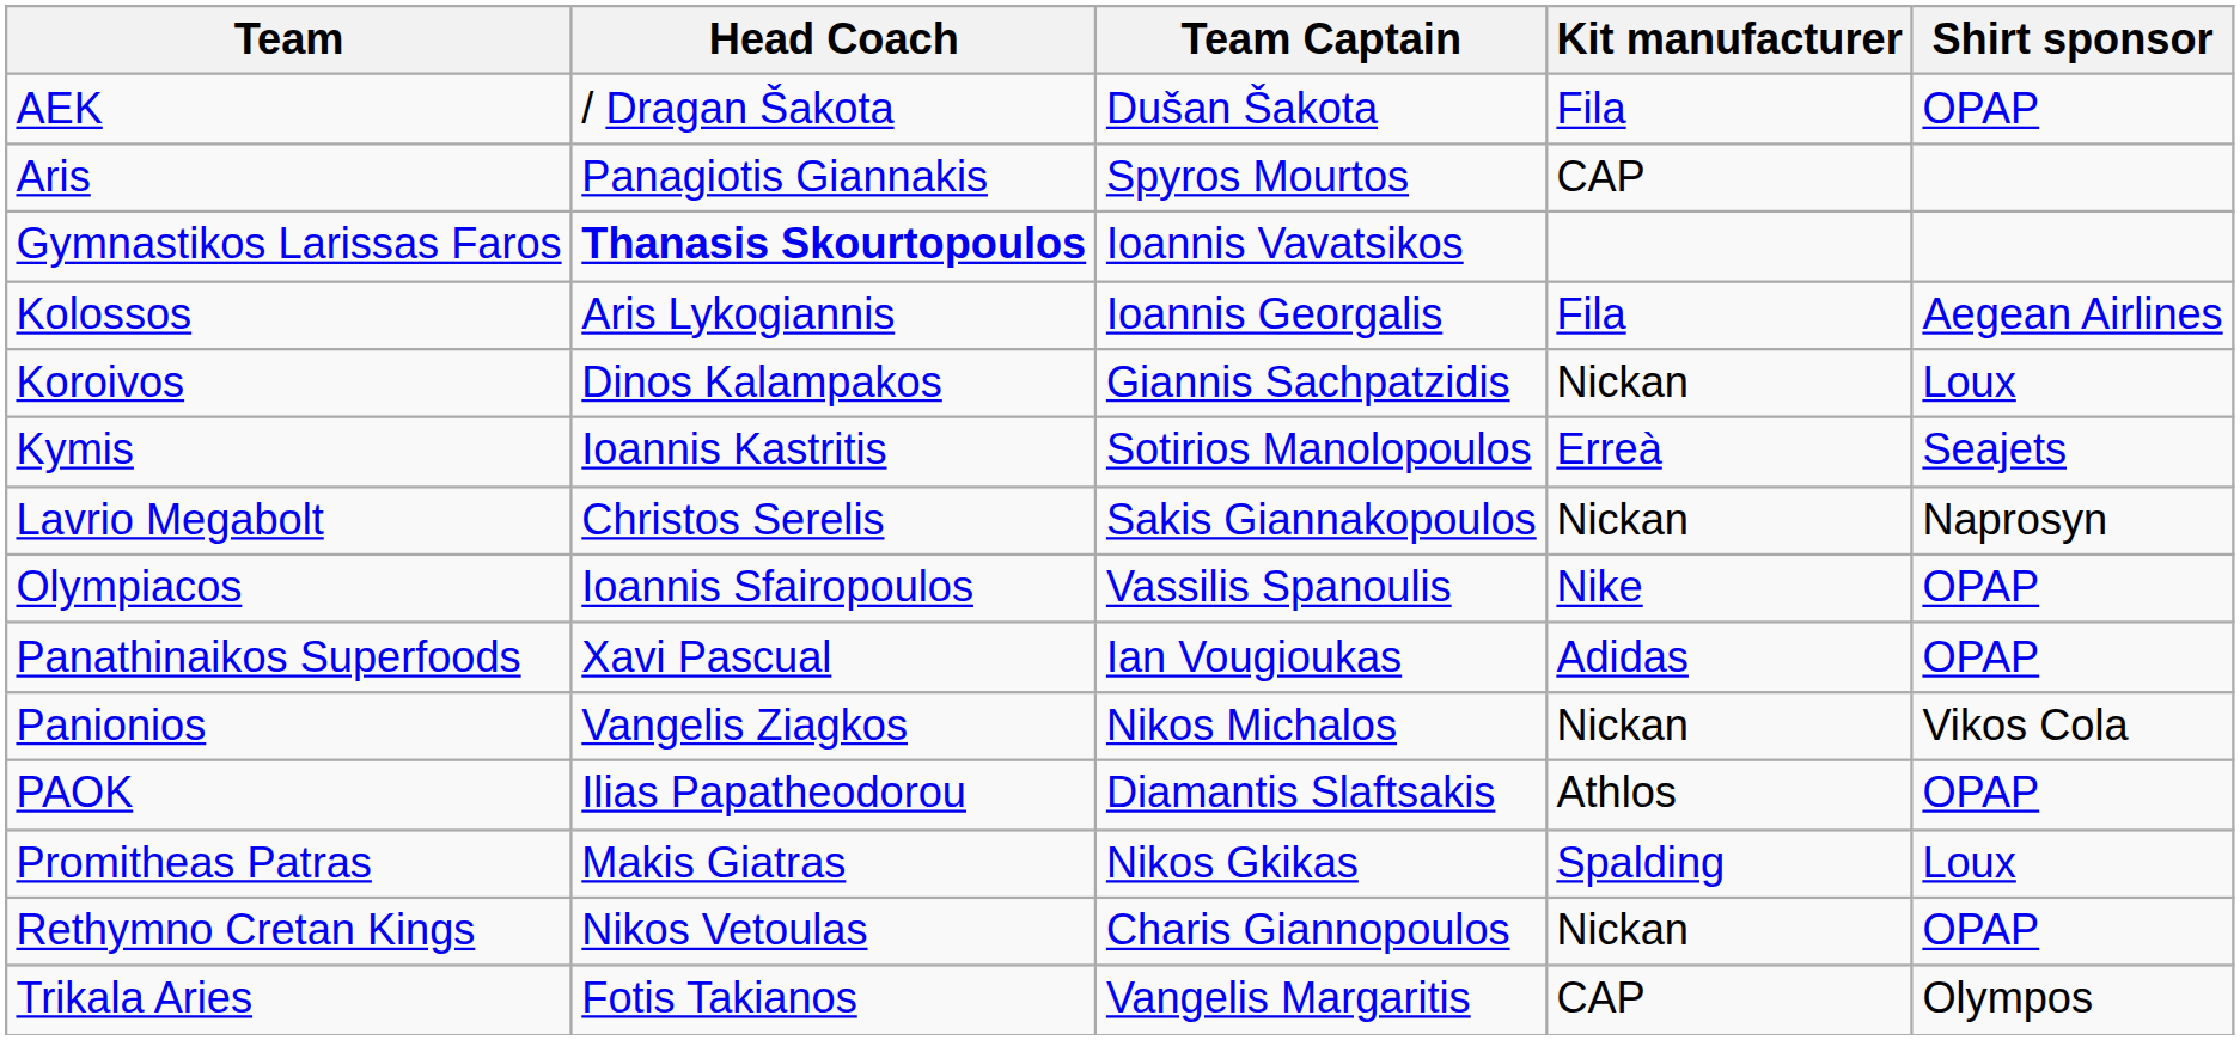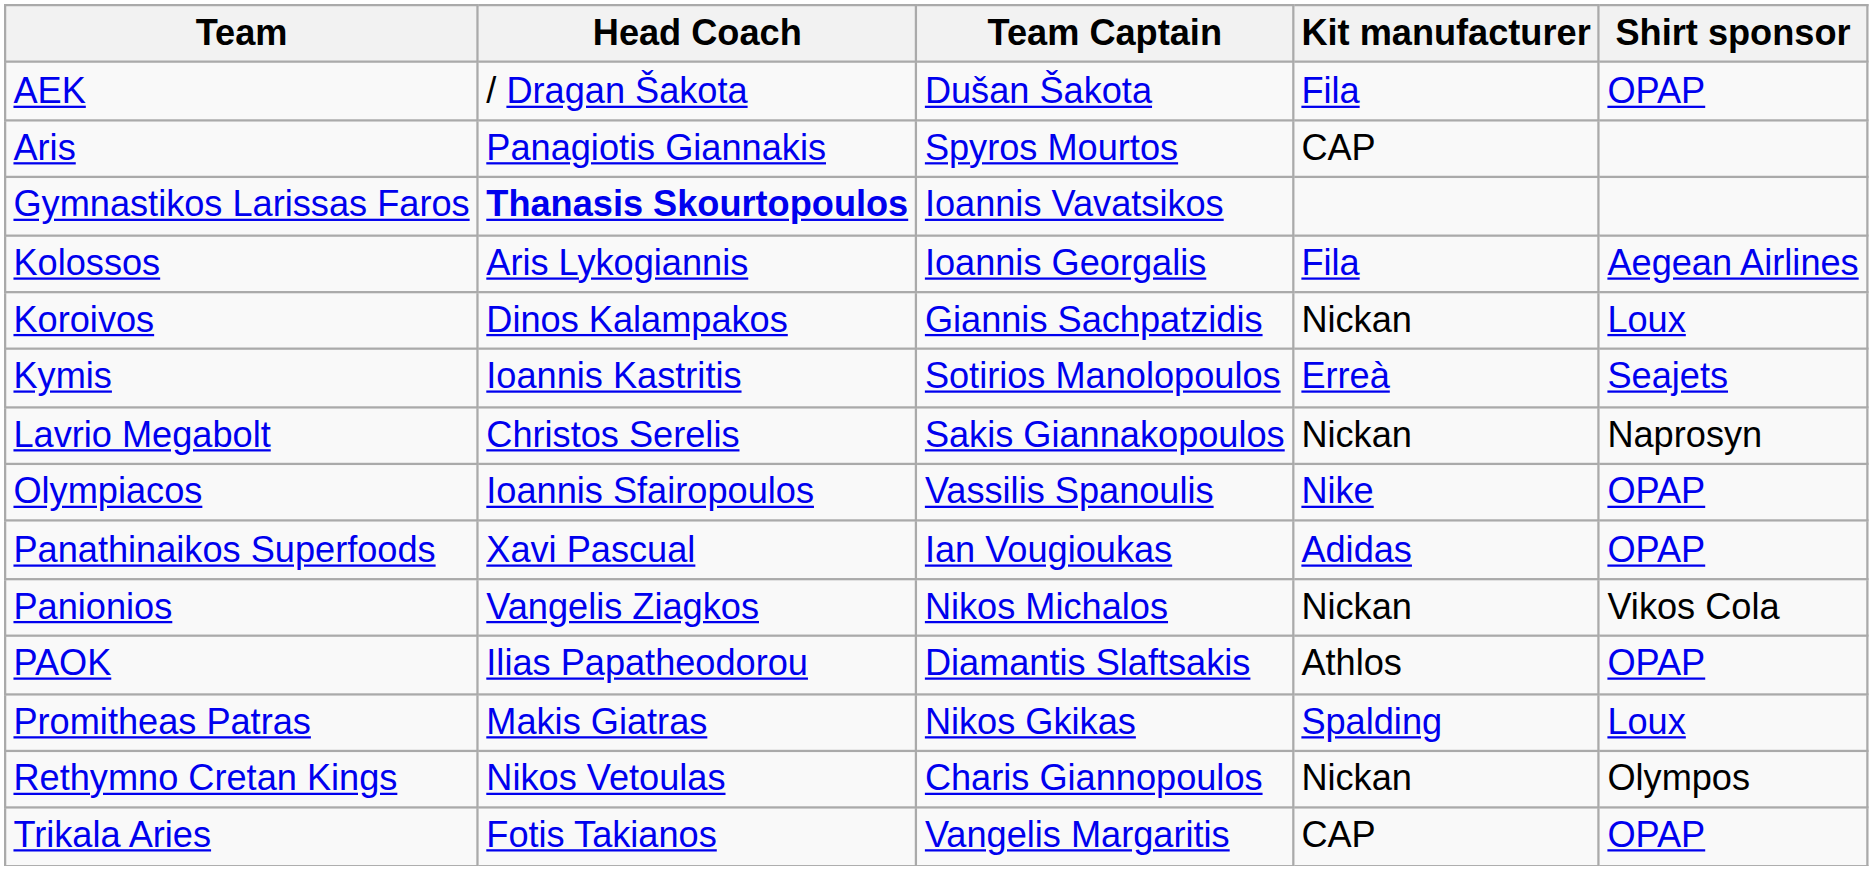 <table class="wikitable sortable" text-align: left;">
 <tr>
 <th>Team</th>
 <th>Head Coach</th>
 <th>Team Captain</th>
 <th>Kit manufacturer</th>
 <th>Shirt sponsor</th>
 </tr>
 <tr>
 <td><a href='#'>AEK</a></td>
 <td>/  <a href='#'>Dragan Šakota</a></td>
 <td> <a href='#'>Dušan Šakota</a></td>
 <td><a href='#'>Fila</a></td>
 <td><a href='#'>OPAP</a></td>
 </tr>
 <tr>
 <td><a href='#'>Aris</a></td>
 <td> <a href='#'>Panagiotis Giannakis</a></td>
 <td> <a href='#'>Spyros Mourtos</a></td>
 <td>CAP</td>
 <td></td>
 </tr>
 <tr>
 <td><a href='#'>Gymnastikos Larissas Faros</a></td>
 <td><strong> <a href='#'>Thanasis Skourtopoulos</a></strong></td>
 <td> <a href='#'>Ioannis Vavatsikos</a></td>
 <td></td>
 <td></td>
 </tr>
 <tr>
 <td><a href='#'>Kolossos</a></td>
 <td> <a href='#'>Aris Lykogiannis</a></td>
 <td> <a href='#'>Ioannis Georgalis</a></td>
 <td><a href='#'>Fila</a></td>
 <td><a href='#'>Aegean Airlines</a></td>
 </tr>
 <tr>
 <td><a href='#'>Koroivos</a></td>
 <td> <a href='#'>Dinos Kalampakos</a></td>
 <td> <a href='#'>Giannis Sachpatzidis</a></td>
 <td>Nickan</td>
 <td><a href='#'>Loux</a></td>
 </tr>
 <tr>
 <td><a href='#'>Kymis</a></td>
 <td> <a href='#'>Ioannis Kastritis</a></td>
 <td> <a href='#'>Sotirios Manolopoulos</a></td>
 <td><a href='#'>Erreà</a></td>
 <td><a href='#'>Seajets</a></td>
 </tr>
 <tr>
 <td><a href='#'>Lavrio Megabolt</a></td>
 <td> <a href='#'>Christos Serelis</a></td>
 <td> <a href='#'>Sakis Giannakopoulos</a></td>
 <td>Nickan</td>
 <td>Naprosyn</td>
 </tr>
 <tr>
 <td><a href='#'>Olympiacos</a></td>
 <td> <a href='#'>Ioannis Sfairopoulos</a></td>
 <td> <a href='#'>Vassilis Spanoulis</a></td>
 <td><a href='#'>Nike</a></td>
 <td><a href='#'>OPAP</a></td>
 </tr>
 <tr>
 <td><a href='#'>Panathinaikos Superfoods</a></td>
 <td> <a href='#'>Xavi Pascual</a></td>
 <td> <a href='#'>Ian Vougioukas</a></td>
 <td><a href='#'>Adidas</a></td>
 <td><a href='#'>OPAP</a></td>
 </tr>
 <tr>
 <td><a href='#'>Panionios</a></td>
 <td> <a href='#'>Vangelis Ziagkos</a></td>
 <td> <a href='#'>Nikos Michalos</a></td>
 <td>Nickan</td>
 <td>Vikos Cola</td>
 </tr>
 <tr>
 <td><a href='#'>PAOK</a></td>
 <td> <a href='#'>Ilias Papatheodorou</a></td>
 <td> <a href='#'>Diamantis Slaftsakis</a></td>
 <td>Athlos</td>
 <td><a href='#'>OPAP</a></td>
 </tr>
 <tr>
 <td><a href='#'>Promitheas Patras</a></td>
 <td> <a href='#'>Makis Giatras</a></td>
 <td> <a href='#'>Nikos Gkikas</a></td>
 <td><a href='#'>Spalding</a></td>
 <td><a href='#'>Loux</a></td>
 </tr>
 <tr>
 <td><a href='#'>Rethymno Cretan Kings</a></td>
 <td> <a href='#'>Nikos Vetoulas</a></td>
 <td> <a href='#'>Charis Giannopoulos</a></td>
 <td>Nickan</td>
-<td><a href='#'>OPAP</a></td>
+<td>Olympos</td>
 </tr>
 <tr>
 <td><a href='#'>Trikala Aries</a></td>
 <td> <a href='#'>Fotis Takianos</a></td>
 <td> <a href='#'>Vangelis Margaritis</a></td>
 <td>CAP</td>
-<td>Olympos</td>
+<td><a href='#'>OPAP</a></td>
 </tr>
 </table>
